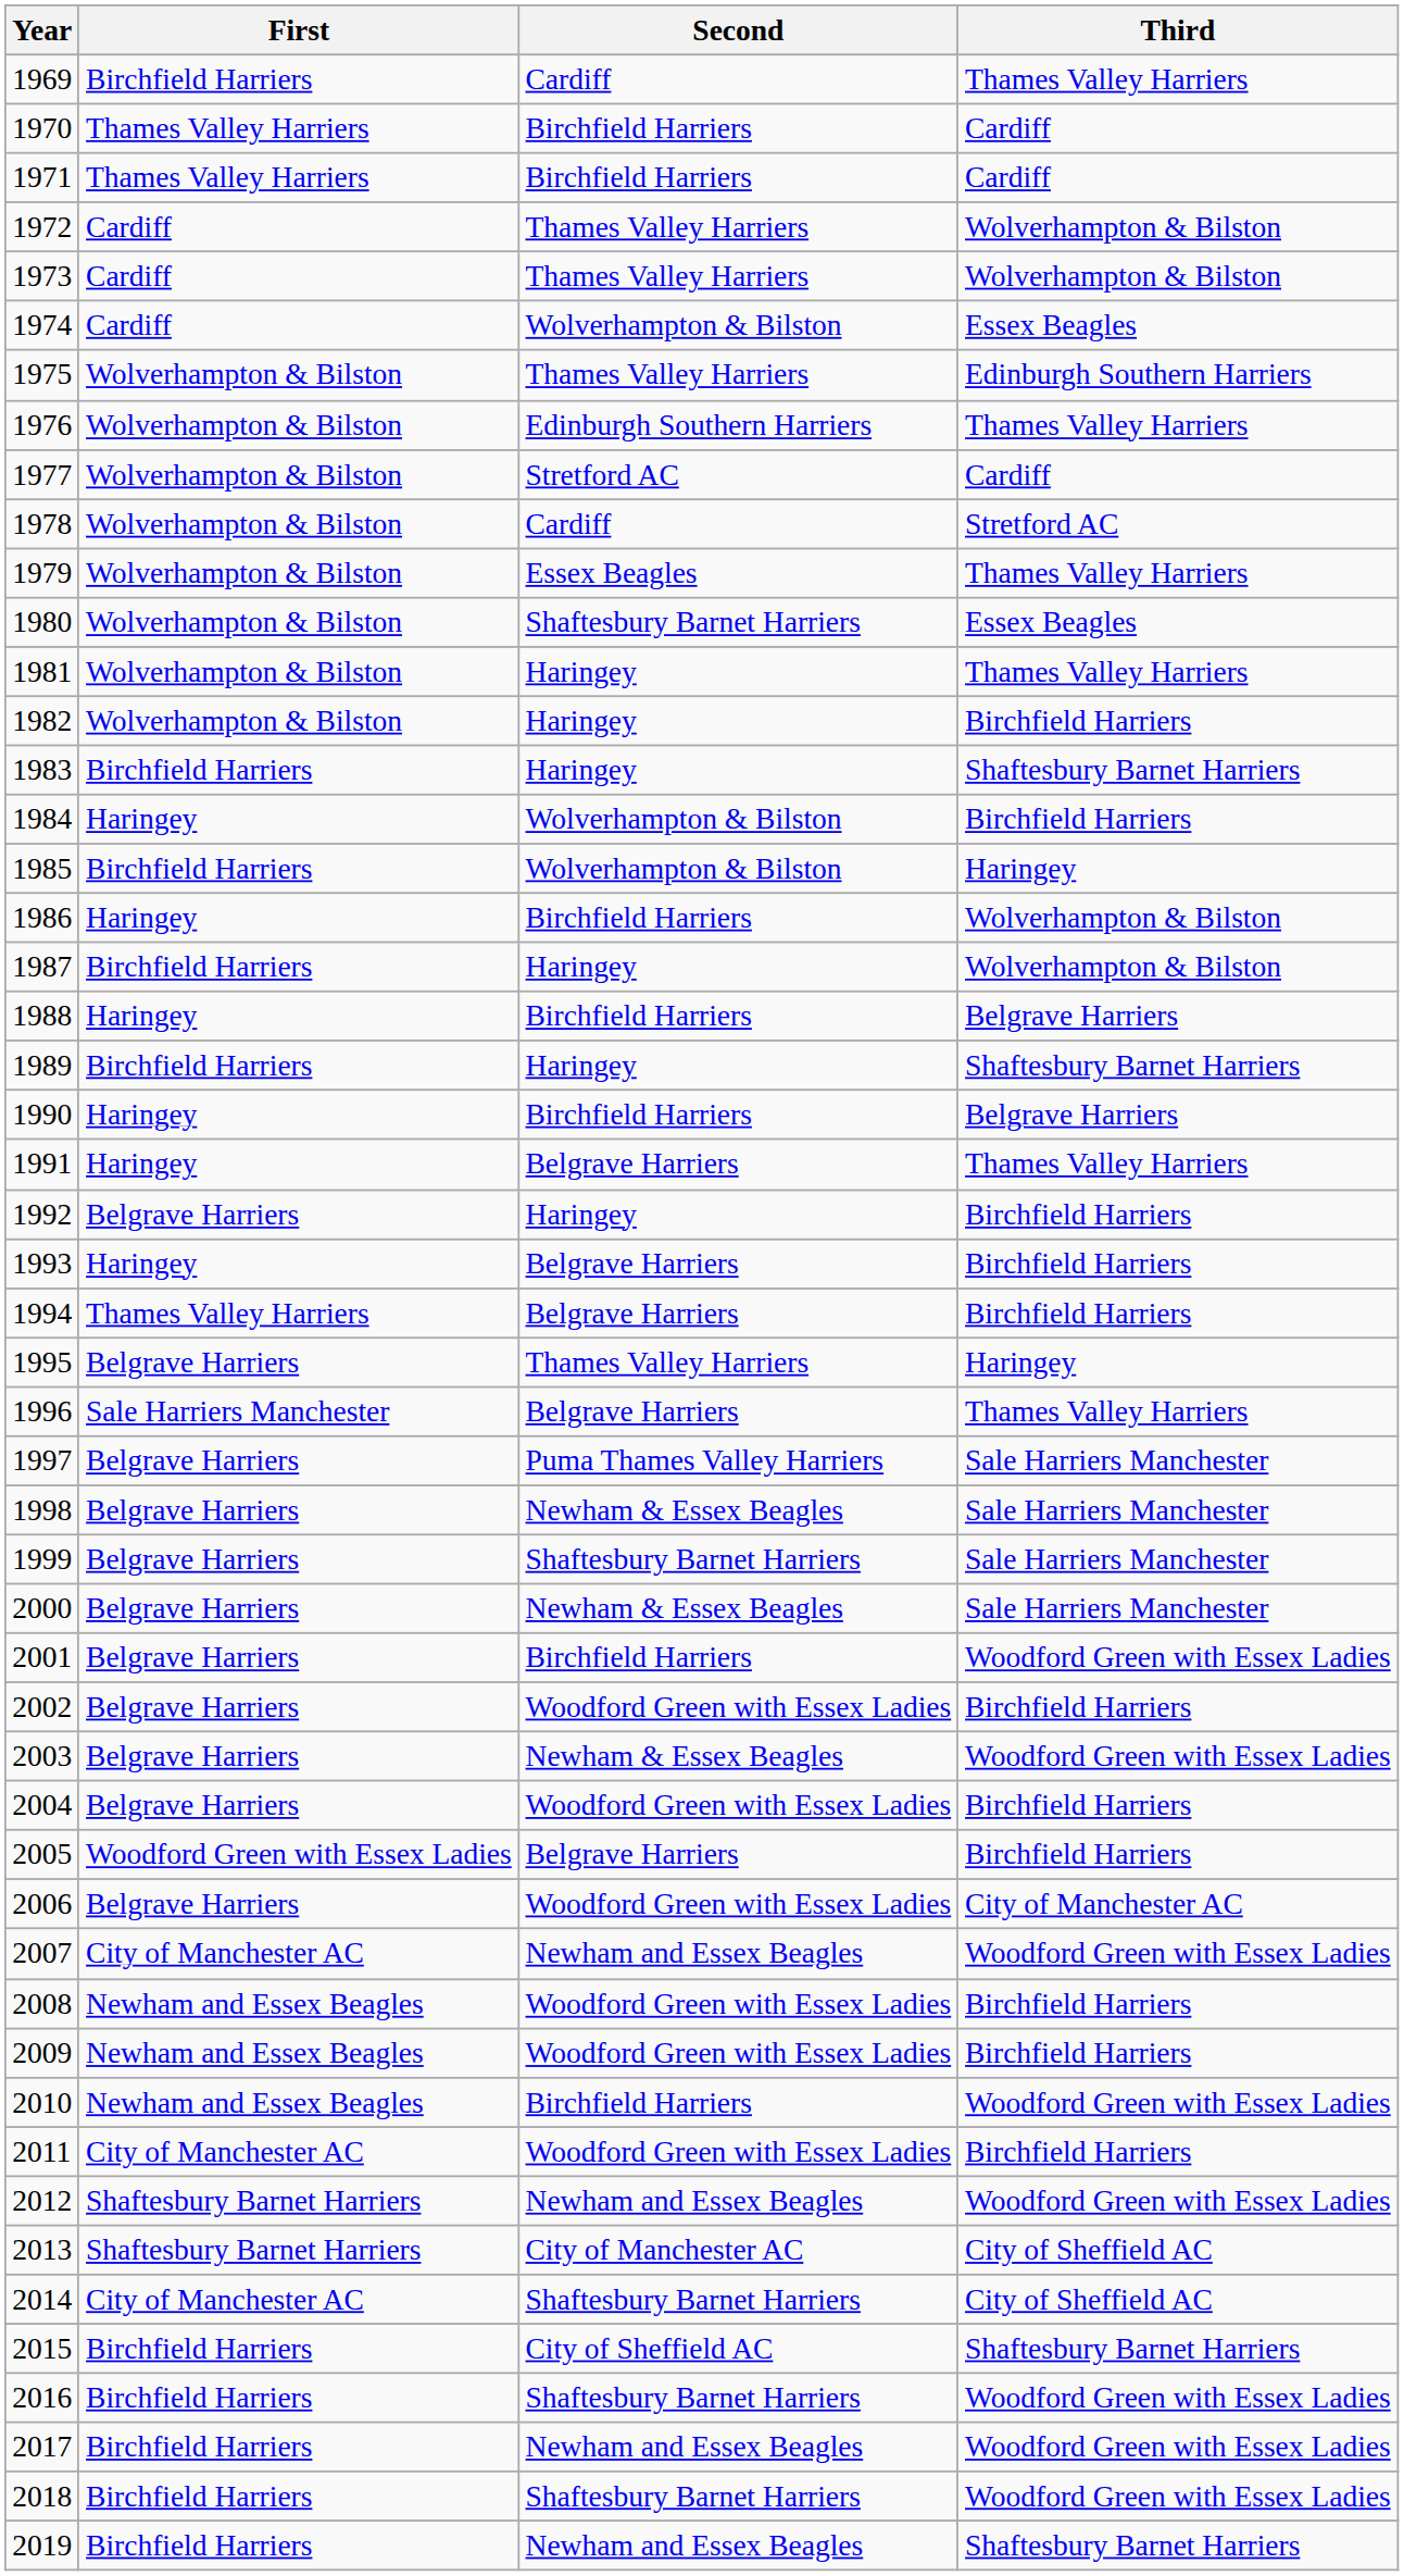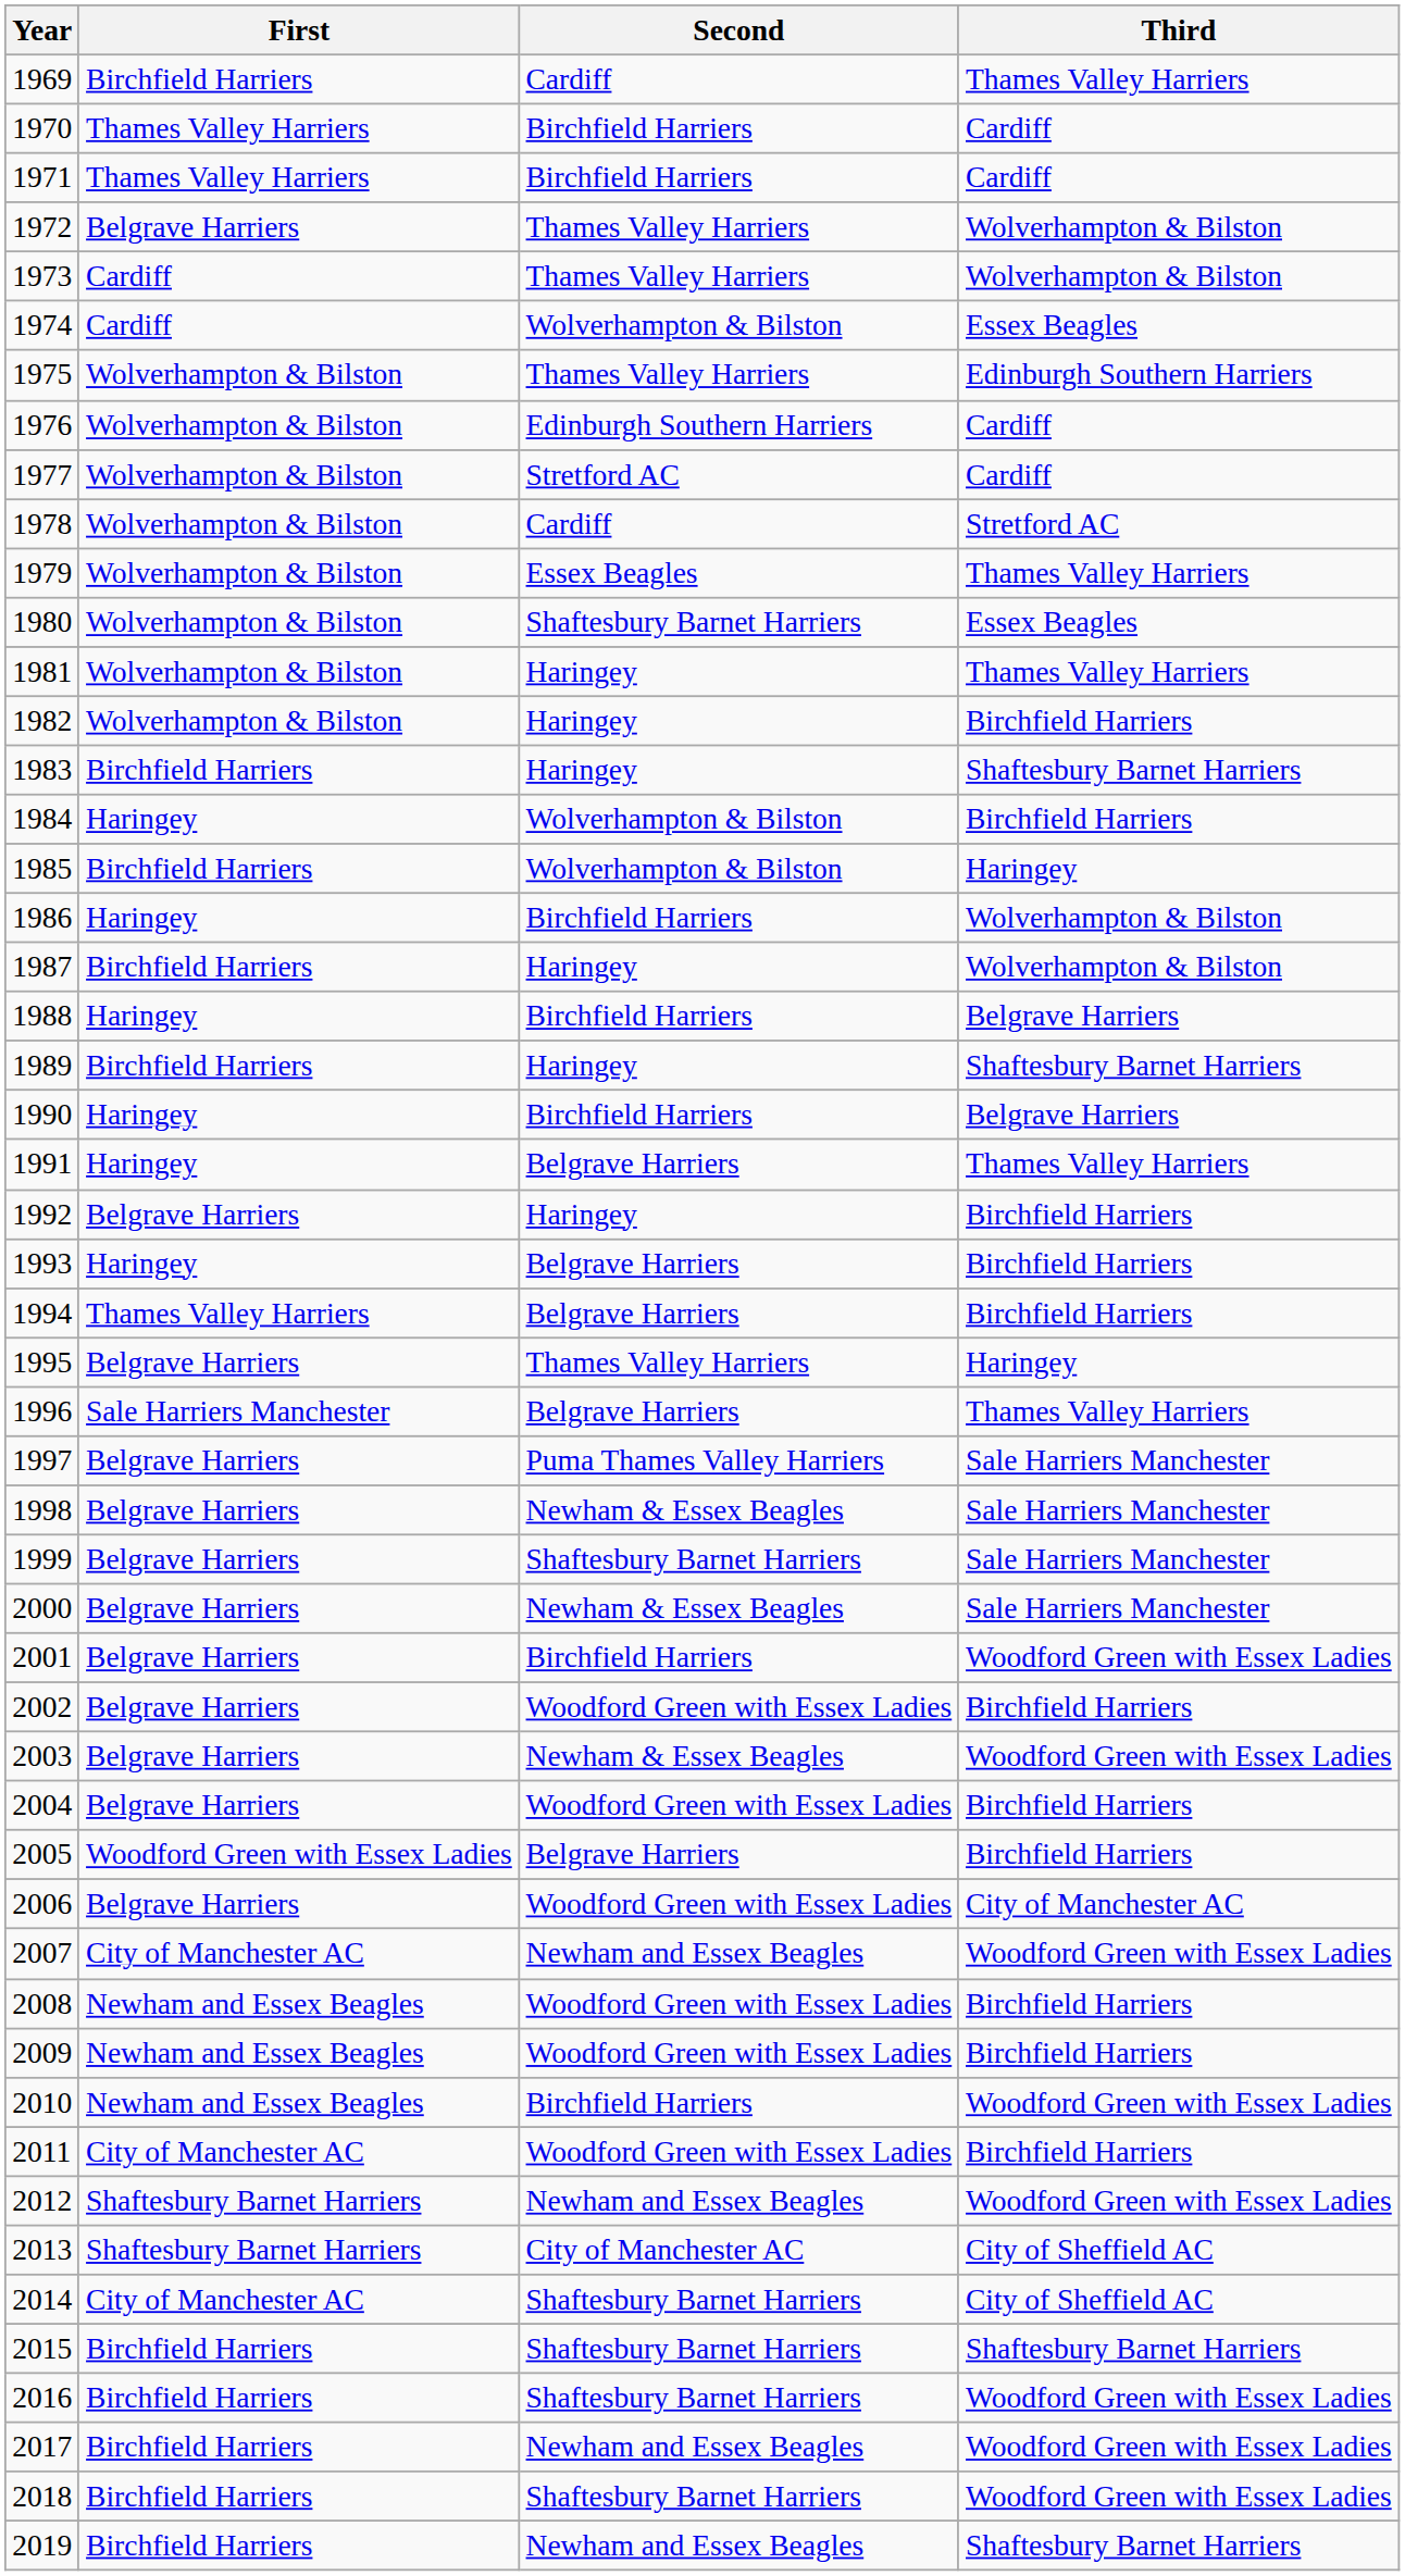 <table class="wikitable" style="font-size:95%;">
 <tr>
 <th>Year</th>
 <th>First</th>
 <th>Second</th>
 <th>Third</th>
 </tr>
 <tr>
 <td>1969</td>
 <td><a href='#'>Birchfield Harriers</a></td>
 <td><a href='#'>Cardiff</a></td>
 <td><a href='#'>Thames Valley Harriers</a></td>
 </tr>
 <tr>
 <td>1970</td>
 <td><a href='#'>Thames Valley Harriers</a></td>
 <td><a href='#'>Birchfield Harriers</a></td>
 <td><a href='#'>Cardiff</a></td>
 </tr>
 <tr>
 <td>1971</td>
 <td><a href='#'>Thames Valley Harriers</a></td>
 <td><a href='#'>Birchfield Harriers</a></td>
 <td><a href='#'>Cardiff</a></td>
 </tr>
 <tr>
 <td>1972</td>
-<td><a href='#'>Cardiff</a></td>
+<td><a href='#'>Belgrave Harriers</a></td>
 <td><a href='#'>Thames Valley Harriers</a></td>
 <td><a href='#'>Wolverhampton & Bilston</a></td>
 </tr>
 <tr>
 <td>1973</td>
 <td><a href='#'>Cardiff</a></td>
 <td><a href='#'>Thames Valley Harriers</a></td>
 <td><a href='#'>Wolverhampton & Bilston</a></td>
 </tr>
 <tr>
 <td>1974</td>
 <td><a href='#'>Cardiff</a></td>
 <td><a href='#'>Wolverhampton & Bilston</a></td>
 <td><a href='#'>Essex Beagles</a></td>
 </tr>
 <tr>
 <td>1975</td>
 <td><a href='#'>Wolverhampton & Bilston</a></td>
 <td><a href='#'>Thames Valley Harriers</a></td>
 <td><a href='#'>Edinburgh Southern Harriers</a></td>
 </tr>
 <tr>
 <td>1976</td>
 <td><a href='#'>Wolverhampton & Bilston</a></td>
 <td><a href='#'>Edinburgh Southern Harriers</a></td>
-<td><a href='#'>Thames Valley Harriers</a></td>
+<td><a href='#'>Cardiff</a></td>
 </tr>
 <tr>
 <td>1977</td>
 <td><a href='#'>Wolverhampton & Bilston</a></td>
 <td><a href='#'>Stretford AC</a></td>
 <td><a href='#'>Cardiff</a></td>
 </tr>
 <tr>
 <td>1978</td>
 <td><a href='#'>Wolverhampton & Bilston</a></td>
 <td><a href='#'>Cardiff</a></td>
 <td><a href='#'>Stretford AC</a></td>
 </tr>
 <tr>
 <td>1979</td>
 <td><a href='#'>Wolverhampton & Bilston</a></td>
 <td><a href='#'>Essex Beagles</a></td>
 <td><a href='#'>Thames Valley Harriers</a></td>
 </tr>
 <tr>
 <td>1980</td>
 <td><a href='#'>Wolverhampton & Bilston</a></td>
 <td><a href='#'>Shaftesbury Barnet Harriers</a></td>
 <td><a href='#'>Essex Beagles</a></td>
 </tr>
 <tr>
 <td>1981</td>
 <td><a href='#'>Wolverhampton & Bilston</a></td>
 <td><a href='#'>Haringey</a></td>
 <td><a href='#'>Thames Valley Harriers</a></td>
 </tr>
 <tr>
 <td>1982</td>
 <td><a href='#'>Wolverhampton & Bilston</a></td>
 <td><a href='#'>Haringey</a></td>
 <td><a href='#'>Birchfield Harriers</a></td>
 </tr>
 <tr>
 <td>1983</td>
 <td><a href='#'>Birchfield Harriers</a></td>
 <td><a href='#'>Haringey</a></td>
 <td><a href='#'>Shaftesbury Barnet Harriers</a></td>
 </tr>
 <tr>
 <td>1984</td>
 <td><a href='#'>Haringey</a></td>
 <td><a href='#'>Wolverhampton & Bilston</a></td>
 <td><a href='#'>Birchfield Harriers</a></td>
 </tr>
 <tr>
 <td>1985</td>
 <td><a href='#'>Birchfield Harriers</a></td>
 <td><a href='#'>Wolverhampton & Bilston</a></td>
 <td><a href='#'>Haringey</a></td>
 </tr>
 <tr>
 <td>1986</td>
 <td><a href='#'>Haringey</a></td>
 <td><a href='#'>Birchfield Harriers</a></td>
 <td><a href='#'>Wolverhampton & Bilston</a></td>
 </tr>
 <tr>
 <td>1987</td>
 <td><a href='#'>Birchfield Harriers</a></td>
 <td><a href='#'>Haringey</a></td>
 <td><a href='#'>Wolverhampton & Bilston</a></td>
 </tr>
 <tr>
 <td>1988</td>
 <td><a href='#'>Haringey</a></td>
 <td><a href='#'>Birchfield Harriers</a></td>
 <td><a href='#'>Belgrave Harriers</a></td>
 </tr>
 <tr>
 <td>1989</td>
 <td><a href='#'>Birchfield Harriers</a></td>
 <td><a href='#'>Haringey</a></td>
 <td><a href='#'>Shaftesbury Barnet Harriers</a></td>
 </tr>
 <tr>
 <td>1990</td>
 <td><a href='#'>Haringey</a></td>
 <td><a href='#'>Birchfield Harriers</a></td>
 <td><a href='#'>Belgrave Harriers</a></td>
 </tr>
 <tr>
 <td>1991</td>
 <td><a href='#'>Haringey</a></td>
 <td><a href='#'>Belgrave Harriers</a></td>
 <td><a href='#'>Thames Valley Harriers</a></td>
 </tr>
 <tr>
 <td>1992</td>
 <td><a href='#'>Belgrave Harriers</a></td>
 <td><a href='#'>Haringey</a></td>
 <td><a href='#'>Birchfield Harriers</a></td>
 </tr>
 <tr>
 <td>1993</td>
 <td><a href='#'>Haringey</a></td>
 <td><a href='#'>Belgrave Harriers</a></td>
 <td><a href='#'>Birchfield Harriers</a></td>
 </tr>
 <tr>
 <td>1994</td>
 <td><a href='#'>Thames Valley Harriers</a></td>
 <td><a href='#'>Belgrave Harriers</a></td>
 <td><a href='#'>Birchfield Harriers</a></td>
 </tr>
 <tr>
 <td>1995</td>
 <td><a href='#'>Belgrave Harriers</a></td>
 <td><a href='#'>Thames Valley Harriers</a></td>
 <td><a href='#'>Haringey</a></td>
 </tr>
 <tr>
 <td>1996</td>
 <td><a href='#'>Sale Harriers Manchester</a></td>
 <td><a href='#'>Belgrave Harriers</a></td>
 <td><a href='#'>Thames Valley Harriers</a></td>
 </tr>
 <tr>
 <td>1997</td>
 <td><a href='#'>Belgrave Harriers</a></td>
 <td><a href='#'>Puma Thames Valley Harriers</a></td>
 <td><a href='#'>Sale Harriers Manchester</a></td>
 </tr>
 <tr>
 <td>1998</td>
 <td><a href='#'>Belgrave Harriers</a></td>
 <td><a href='#'>Newham & Essex Beagles</a></td>
 <td><a href='#'>Sale Harriers Manchester</a></td>
 </tr>
 <tr>
 <td>1999</td>
 <td><a href='#'>Belgrave Harriers</a></td>
 <td><a href='#'>Shaftesbury Barnet Harriers</a></td>
 <td><a href='#'>Sale Harriers Manchester</a></td>
 </tr>
 <tr>
 <td>2000</td>
 <td><a href='#'>Belgrave Harriers</a></td>
 <td><a href='#'>Newham & Essex Beagles</a></td>
 <td><a href='#'>Sale Harriers Manchester</a></td>
 </tr>
 <tr>
 <td>2001</td>
 <td><a href='#'>Belgrave Harriers</a></td>
 <td><a href='#'>Birchfield Harriers</a></td>
 <td><a href='#'>Woodford Green with Essex Ladies</a></td>
 </tr>
 <tr>
 <td>2002</td>
 <td><a href='#'>Belgrave Harriers</a></td>
 <td><a href='#'>Woodford Green with Essex Ladies</a></td>
 <td><a href='#'>Birchfield Harriers</a></td>
 </tr>
 <tr>
 <td>2003</td>
 <td><a href='#'>Belgrave Harriers</a></td>
 <td><a href='#'>Newham & Essex Beagles</a></td>
 <td><a href='#'>Woodford Green with Essex Ladies</a></td>
 </tr>
 <tr>
 <td>2004</td>
 <td><a href='#'>Belgrave Harriers</a></td>
 <td><a href='#'>Woodford Green with Essex Ladies</a></td>
 <td><a href='#'>Birchfield Harriers</a></td>
 </tr>
 <tr>
 <td>2005</td>
 <td><a href='#'>Woodford Green with Essex Ladies</a></td>
 <td><a href='#'>Belgrave Harriers</a></td>
 <td><a href='#'>Birchfield Harriers</a></td>
 </tr>
 <tr>
 <td>2006</td>
 <td><a href='#'>Belgrave Harriers</a></td>
 <td><a href='#'>Woodford Green with Essex Ladies</a></td>
 <td><a href='#'>City of Manchester AC</a></td>
 </tr>
 <tr>
 <td>2007</td>
 <td><a href='#'>City of Manchester AC</a></td>
 <td><a href='#'>Newham and Essex Beagles</a></td>
 <td><a href='#'>Woodford Green with Essex Ladies</a></td>
 </tr>
 <tr>
 <td>2008</td>
 <td><a href='#'>Newham and Essex Beagles</a></td>
 <td><a href='#'>Woodford Green with Essex Ladies</a></td>
 <td><a href='#'>Birchfield Harriers</a></td>
 </tr>
 <tr>
 <td>2009</td>
 <td><a href='#'>Newham and Essex Beagles</a></td>
 <td><a href='#'>Woodford Green with Essex Ladies</a></td>
 <td><a href='#'>Birchfield Harriers</a></td>
 </tr>
 <tr>
 <td>2010</td>
 <td><a href='#'>Newham and Essex Beagles</a></td>
 <td><a href='#'>Birchfield Harriers</a></td>
 <td><a href='#'>Woodford Green with Essex Ladies</a></td>
 </tr>
 <tr>
 <td>2011</td>
 <td><a href='#'>City of Manchester AC</a></td>
 <td><a href='#'>Woodford Green with Essex Ladies</a></td>
 <td><a href='#'>Birchfield Harriers</a></td>
 </tr>
 <tr>
 <td>2012</td>
 <td><a href='#'>Shaftesbury Barnet Harriers</a></td>
 <td><a href='#'>Newham and Essex Beagles</a></td>
 <td><a href='#'>Woodford Green with Essex Ladies</a></td>
 </tr>
 <tr>
 <td>2013</td>
 <td><a href='#'>Shaftesbury Barnet Harriers</a></td>
 <td><a href='#'>City of Manchester AC</a></td>
 <td><a href='#'>City of Sheffield AC</a></td>
 </tr>
 <tr>
 <td>2014</td>
 <td><a href='#'>City of Manchester AC</a></td>
 <td><a href='#'>Shaftesbury Barnet Harriers</a></td>
 <td><a href='#'>City of Sheffield AC</a></td>
 </tr>
 <tr>
 <td>2015</td>
 <td><a href='#'>Birchfield Harriers</a></td>
-<td><a href='#'>City of Sheffield AC</a></td>
+<td><a href='#'>Shaftesbury Barnet Harriers</a></td>
 <td><a href='#'>Shaftesbury Barnet Harriers</a></td>
 </tr>
 <tr>
 <td>2016</td>
 <td><a href='#'>Birchfield Harriers</a></td>
 <td><a href='#'>Shaftesbury Barnet Harriers</a></td>
 <td><a href='#'>Woodford Green with Essex Ladies</a></td>
 </tr>
 <tr>
 <td>2017</td>
 <td><a href='#'>Birchfield Harriers</a></td>
 <td><a href='#'>Newham and Essex Beagles</a></td>
 <td><a href='#'>Woodford Green with Essex Ladies</a></td>
 </tr>
 <tr>
 <td>2018</td>
 <td><a href='#'>Birchfield Harriers</a></td>
 <td><a href='#'>Shaftesbury Barnet Harriers</a></td>
 <td><a href='#'>Woodford Green with Essex Ladies</a></td>
 </tr>
 <tr>
 <td>2019</td>
 <td><a href='#'>Birchfield Harriers</a></td>
 <td><a href='#'>Newham and Essex Beagles</a></td>
 <td><a href='#'>Shaftesbury Barnet Harriers</a></td>
 </tr>
 </table>
